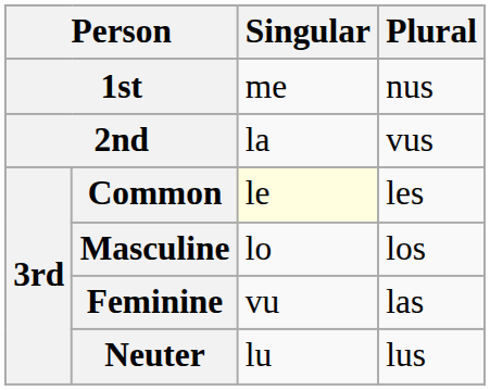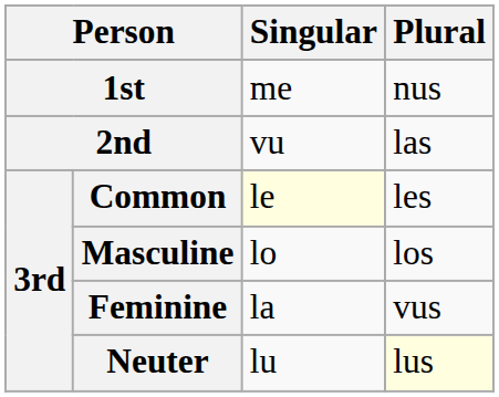 <table class="wikitable">
 <tr>
 <th colspan="2">Person</th>
 <th>Singular</th>
 <th>Plural</th>
 </tr>
 <tr>
 <th colspan="2">1st</th>
 <td>me</td>
 <td>nus</td>
 </tr>
 <tr>
 <th colspan="2">2nd</th>
-<td>la</td>
-<td>vus</td>
+<td>vu</td>
+<td>las</td>
 </tr>
 <tr>
 <th rowspan="4">3rd</th>
 <th><strong>Common</strong></th>
 <td style="background: lightyellow;">le</td>
 <td>les</td>
 </tr>
 <tr>
 <th>Masculine</th>
 <td>lo</td>
 <td>los</td>
 </tr>
 <tr>
 <th>Feminine</th>
-<td>vu</td>
-<td>las</td>
+<td>la</td>
+<td>vus</td>
 </tr>
 <tr>
 <th>Neuter</th>
 <td>lu</td>
-<td>lus</td>
+<td style="background: lightyellow;">lus</td>
 </tr>
 </table>
